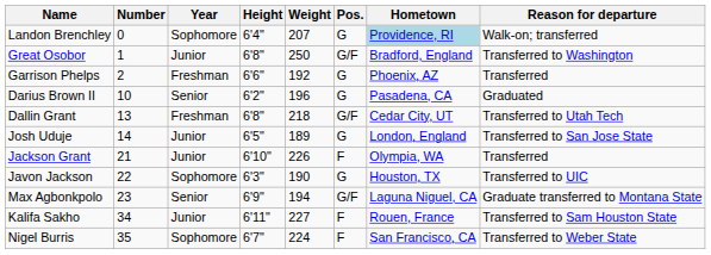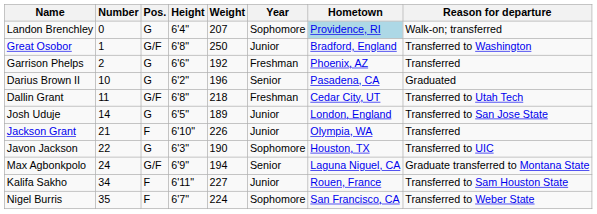 <table class="wikitable sortable" border="1">
 <tr>
 <th>Name</th>
 <th>Number</th>
-<th>Year</th>
+<th>Pos.</th>
 <th>Height</th>
 <th>Weight</th>
-<th>Pos.</th>
+<th>Year</th>
 <th>Hometown</th>
 <th class="unsortable">Reason for departure</th>
 </tr>
 <tr>
 <td>Landon Brenchley</td>
 <td>0</td>
-<td> Sophomore</td>
+<td>G</td>
 <td>6'4"</td>
 <td>207</td>
-<td>G</td>
+<td> Sophomore</td>
 <td style="background: lightblue;"><a href='#'>Providence, RI</a></td>
 <td>Walk-on; transferred</td>
 </tr>
 <tr>
 <td><a href='#'>Great Osobor</a></td>
 <td>1</td>
-<td>Junior</td>
+<td>G/F</td>
 <td>6'8"</td>
 <td>250</td>
-<td>G/F</td>
+<td>Junior</td>
 <td><a href='#'>Bradford, England</a></td>
 <td>Transferred to <a href='#'>Washington</a></td>
 </tr>
 <tr>
 <td>Garrison Phelps</td>
 <td>2</td>
-<td>Freshman</td>
+<td>G</td>
 <td>6'6"</td>
 <td>192</td>
-<td>G</td>
+<td>Freshman</td>
 <td><a href='#'>Phoenix, AZ</a></td>
 <td>Transferred</td>
 </tr>
 <tr>
 <td>Darius Brown II</td>
 <td>10</td>
-<td> Senior</td>
+<td>G</td>
 <td>6'2"</td>
 <td>196</td>
-<td>G</td>
+<td> Senior</td>
 <td><a href='#'>Pasadena, CA</a></td>
 <td>Graduated</td>
 </tr>
 <tr>
 <td>Dallin Grant</td>
-<td>13</td>
-<td>Freshman</td>
+<td>11</td>
+<td>G/F</td>
 <td>6'8"</td>
 <td>218</td>
-<td>G/F</td>
+<td>Freshman</td>
 <td><a href='#'>Cedar City, UT</a></td>
 <td>Transferred to <a href='#'>Utah Tech</a></td>
 </tr>
 <tr>
 <td>Josh Uduje</td>
 <td>14</td>
-<td>Junior</td>
+<td>G</td>
 <td>6'5"</td>
 <td>189</td>
-<td>G</td>
+<td>Junior</td>
 <td><a href='#'>London, England</a></td>
 <td>Transferred to <a href='#'>San Jose State</a></td>
 </tr>
 <tr>
 <td><a href='#'>Jackson Grant</a></td>
 <td>21</td>
-<td>Junior</td>
+<td>F</td>
 <td>6'10"</td>
 <td>226</td>
-<td>F</td>
+<td>Junior</td>
 <td><a href='#'>Olympia, WA</a></td>
 <td>Transferred</td>
 </tr>
 <tr>
 <td>Javon Jackson</td>
 <td>22</td>
-<td>Sophomore</td>
+<td>G</td>
 <td>6'3"</td>
 <td>190</td>
-<td>G</td>
+<td>Sophomore</td>
 <td><a href='#'>Houston, TX</a></td>
 <td>Transferred to <a href='#'>UIC</a></td>
 </tr>
 <tr>
 <td>Max Agbonkpolo</td>
-<td>23</td>
-<td>Senior</td>
+<td>24</td>
+<td>G/F</td>
 <td>6'9"</td>
 <td>194</td>
-<td>G/F</td>
+<td>Senior</td>
 <td><a href='#'>Laguna Niguel, CA</a></td>
 <td>Graduate transferred to <a href='#'>Montana State</a></td>
 </tr>
 <tr>
 <td>Kalifa Sakho</td>
 <td>34</td>
-<td>Junior</td>
+<td>F</td>
 <td>6'11"</td>
 <td>227</td>
-<td>F</td>
+<td>Junior</td>
 <td><a href='#'>Rouen, France</a></td>
 <td>Transferred to <a href='#'>Sam Houston State</a></td>
 </tr>
 <tr>
 <td>Nigel Burris</td>
 <td>35</td>
-<td>Sophomore</td>
+<td>F</td>
 <td>6'7"</td>
 <td>224</td>
-<td>F</td>
+<td>Sophomore</td>
 <td><a href='#'>San Francisco, CA</a></td>
 <td>Transferred to <a href='#'>Weber State</a></td>
 </tr>
 </table>
